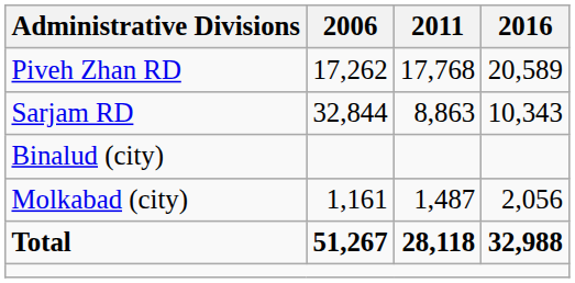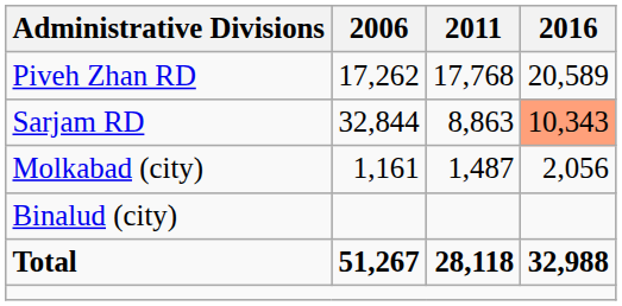 <table class="wikitable">
 <tr>
 <th>Administrative Divisions</th>
 <th>2006</th>
 <th>2011</th>
 <th>2016</th>
 </tr>
 <tr>
 <td><a href='#'>Piveh Zhan RD</a></td>
 <td style="text-align: right;">17,262</td>
 <td style="text-align: right;">17,768</td>
 <td style="text-align: right;">20,589</td>
 </tr>
 <tr>
 <td><a href='#'>Sarjam RD</a></td>
 <td style="text-align: right;">32,844</td>
 <td style="text-align: right;">8,863</td>
-<td style="text-align: right;">10,343</td>
+<td style="background: lightsalmon; text-align: right;">10,343</td>
+</tr>
+<tr>
+<td><a href='#'>Molkabad</a> (city)</td>
+<td style="text-align: right;">1,161</td>
+<td style="text-align: right;">1,487</td>
+<td style="text-align: right;">2,056</td>
 </tr>
 <tr>
 <td><a href='#'>Binalud</a> (city)</td>
 <td style="text-align: right;"></td>
 <td style="text-align: right;"></td>
 <td style="text-align: right;"></td>
-</tr>
-<tr>
-<td><a href='#'>Molkabad</a> (city)</td>
-<td style="text-align: right;">1,161</td>
-<td style="text-align: right;">1,487</td>
-<td style="text-align: right;">2,056</td>
 </tr>
 <tr>
 <td><strong>Total</strong></td>
 <td style="text-align: right;"><strong>51,267</strong></td>
 <td style="text-align: right;"><strong>28,118</strong></td>
 <td style="text-align: right;"><strong>32,988</strong></td>
 </tr>
 <tr>
 <td colspan=4></td>
 </tr>
 </table>
